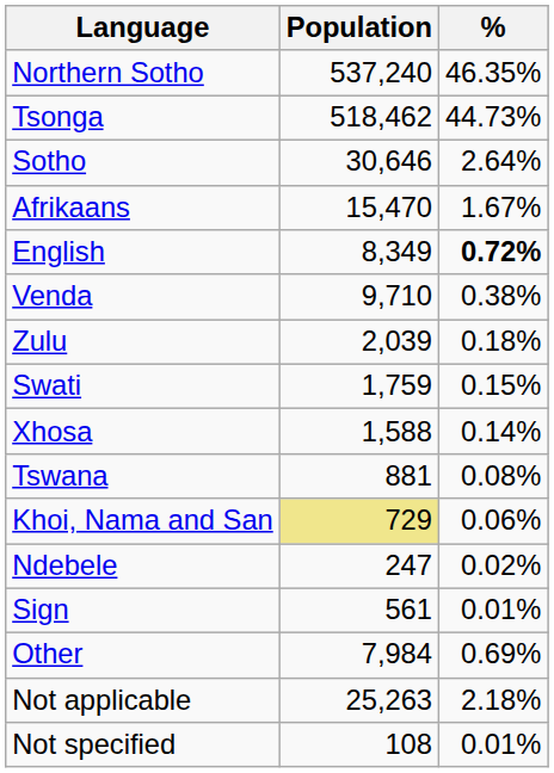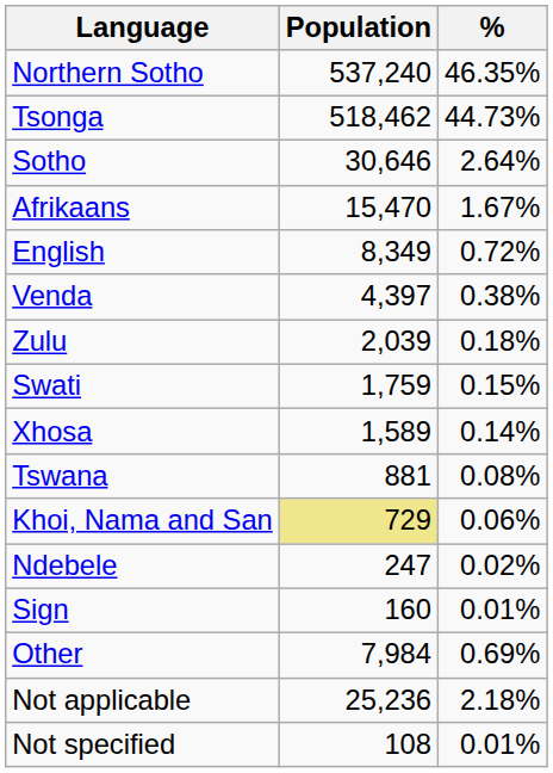 <table class="wikitable" style="text-align: right">
 <tr>
 <th align=left>Language</th>
 <th>Population</th>
 <th>%</th>
 </tr>
 <tr>
 <td align=left><a href='#'>Northern Sotho</a></td>
 <td>537,240</td>
 <td>46.35%</td>
 </tr>
 <tr>
 <td align=left><a href='#'>Tsonga</a></td>
 <td>518,462</td>
 <td>44.73%</td>
 </tr>
 <tr>
 <td align=left><a href='#'>Sotho</a></td>
 <td>30,646</td>
 <td>2.64%</td>
 </tr>
 <tr>
 <td align=left><a href='#'>Afrikaans</a></td>
 <td>15,470</td>
 <td>1.67%</td>
 </tr>
 <tr>
 <td align=left><a href='#'>English</a></td>
 <td>8,349</td>
-<td><strong>0.72%</strong></td>
+<td>0.72%</td>
 </tr>
 <tr>
 <td align=left><a href='#'>Venda</a></td>
-<td>9,710</td>
+<td>4,397</td>
 <td>0.38%</td>
 </tr>
 <tr>
 <td align=left><a href='#'>Zulu</a></td>
 <td>2,039</td>
 <td>0.18%</td>
 </tr>
 <tr>
 <td align=left><a href='#'>Swati</a></td>
 <td>1,759</td>
 <td>0.15%</td>
 </tr>
 <tr>
 <td align=left><a href='#'>Xhosa</a></td>
-<td>1,588</td>
+<td>1,589</td>
 <td>0.14%</td>
 </tr>
 <tr>
 <td align=left><a href='#'>Tswana</a></td>
 <td>881</td>
 <td>0.08%</td>
 </tr>
 <tr>
 <td align=left><a href='#'>Khoi, Nama and San</a></td>
 <td style="background: khaki;">729</td>
 <td>0.06%</td>
 </tr>
 <tr>
 <td align=left><a href='#'>Ndebele</a></td>
 <td>247</td>
 <td>0.02%</td>
 </tr>
 <tr>
 <td align=left><a href='#'>Sign</a></td>
-<td>561</td>
+<td>160</td>
 <td>0.01%</td>
 </tr>
 <tr>
 <td align=left><a href='#'>Other</a></td>
 <td>7,984</td>
 <td>0.69%</td>
 </tr>
 <tr>
 <td align=left>Not applicable</td>
-<td>25,263</td>
+<td>25,236</td>
 <td>2.18%</td>
 </tr>
 <tr>
 <td align=left>Not specified</td>
 <td>108</td>
 <td>0.01%</td>
 </tr>
 </table>
